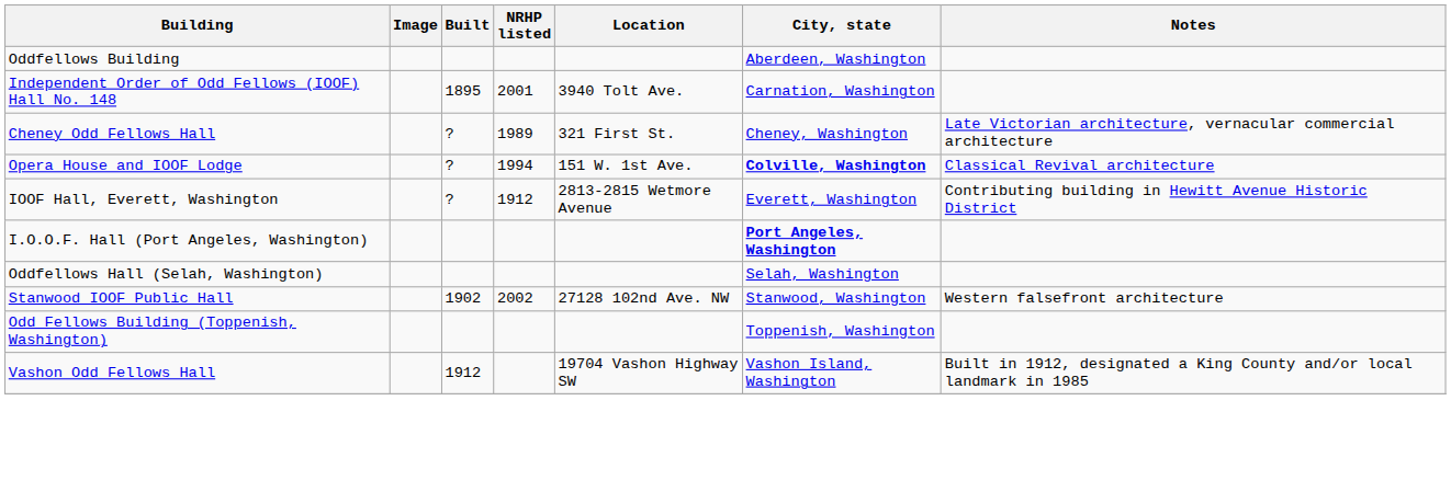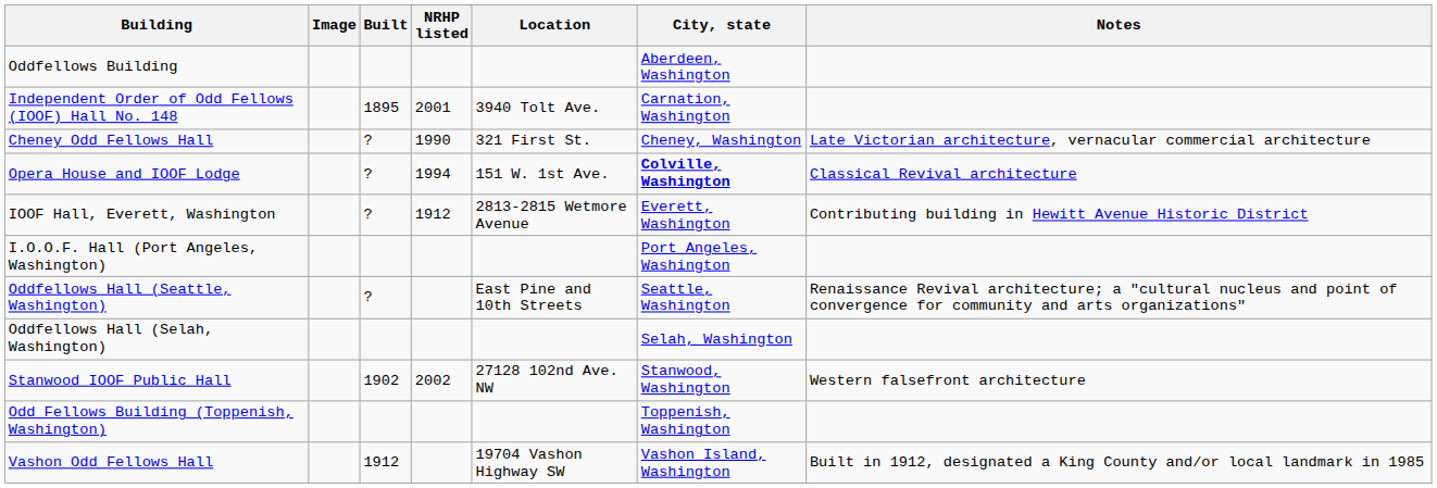 <table class="wikitable sortable">
 <tr>
 <th>Building<br></th>
 <th class="unsortable">Image</th>
 <th>Built</th>
 <th>NRHP<br>listed</th>
 <th>Location</th>
 <th>City, state</th>
 <th class="unsortable">Notes</th>
 </tr>
 <tr>
 <td>Oddfellows Building</td>
 <td></td>
 <td></td>
 <td></td>
 <td></td>
 <td><a href='#'>Aberdeen, Washington</a></td>
 <td></td>
 </tr>
 <tr>
 <td><a href='#'>Independent Order of Odd Fellows (IOOF) Hall No. 148</a></td>
 <td></td>
 <td>1895</td>
 <td>2001</td>
 <td>3940 Tolt Ave.<br><small></small></td>
 <td><a href='#'>Carnation, Washington</a></td>
 <td></td>
 </tr>
 <tr>
 <td><a href='#'>Cheney Odd Fellows Hall</a></td>
 <td></td>
 <td>?</td>
-<td>1989</td>
+<td>1990</td>
 <td>321 First St.<br><small></small></td>
 <td><a href='#'>Cheney, Washington</a></td>
 <td><a href='#'>Late Victorian architecture</a>, vernacular commercial architecture</td>
 </tr>
 <tr>
 <td><a href='#'>Opera House and IOOF Lodge</a></td>
 <td></td>
 <td>?</td>
 <td>1994</td>
 <td>151 W. 1st Ave.<br><small></small></td>
 <td><strong><a href='#'>Colville, Washington</a></strong></td>
 <td><a href='#'>Classical Revival architecture</a></td>
 </tr>
 <tr>
 <td>IOOF Hall, Everett, Washington</td>
 <td></td>
 <td>?</td>
 <td>1912</td>
 <td>2813-2815 Wetmore Avenue</td>
 <td><a href='#'>Everett, Washington</a></td>
 <td>Contributing building in <a href='#'>Hewitt Avenue Historic District</a></td>
 </tr>
 <tr>
 <td>I.O.O.F. Hall (Port Angeles, Washington)</td>
 <td></td>
 <td></td>
 <td></td>
 <td></td>
-<td><strong><a href='#'>Port Angeles, Washington</a></strong></td>
+<td><a href='#'>Port Angeles, Washington</a></td>
 <td></td>
+</tr>
+<tr>
+<td><a href='#'>Oddfellows Hall (Seattle, Washington)</a></td>
+<td></td>
+<td>?</td>
+<td></td>
+<td>East Pine and 10th Streets<br><small></small></td>
+<td><a href='#'>Seattle, Washington</a></td>
+<td>Renaissance Revival architecture; a "cultural nucleus and point of convergence for community and arts organizations"</td>
 </tr>
 <tr>
 <td>Oddfellows Hall (Selah, Washington)</td>
 <td></td>
 <td></td>
 <td></td>
 <td></td>
 <td><a href='#'>Selah, Washington</a></td>
 <td></td>
 </tr>
 <tr>
 <td><a href='#'>Stanwood IOOF Public Hall</a></td>
 <td></td>
 <td>1902</td>
 <td>2002</td>
 <td>27128 102nd Ave. NW<br><small></small></td>
 <td><a href='#'>Stanwood, Washington</a></td>
 <td>Western falsefront architecture</td>
 </tr>
 <tr>
 <td><a href='#'>Odd Fellows Building (Toppenish, Washington)</a></td>
 <td></td>
 <td></td>
 <td></td>
 <td></td>
 <td><a href='#'>Toppenish, Washington</a></td>
 <td></td>
 </tr>
 <tr>
 <td><a href='#'>Vashon Odd Fellows Hall</a></td>
 <td></td>
 <td>1912</td>
 <td></td>
 <td>19704 Vashon Highway SW<br><small></small></td>
 <td><a href='#'>Vashon Island, Washington</a></td>
 <td>Built in 1912, designated a King County and/or local landmark in 1985</td>
 </tr>
 <tr>
 </tr>
 </table>
